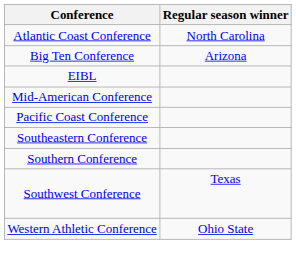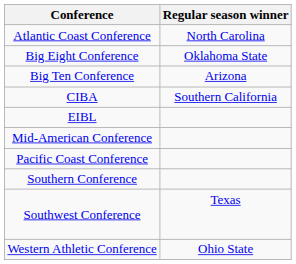 <table class="wikitable" style="text-align:center;">
 <tr>
 <th>Conference</th>
 <th>Regular season winner</th>
 </tr>
 <tr>
 <td><a href='#'>Atlantic Coast Conference</a></td>
 <td><a href='#'>North Carolina</a></td>
 </tr>
 <tr>
+<td><a href='#'>Big Eight Conference</a></td>
+<td><a href='#'>Oklahoma State</a></td>
+</tr>
+<tr>
 <td><a href='#'>Big Ten Conference</a></td>
 <td><a href='#'>Arizona</a></td>
+</tr>
+<tr>
+<td><a href='#'>CIBA</a></td>
+<td><a href='#'>Southern California</a></td>
 </tr>
 <tr>
 <td><a href='#'>EIBL</a></td>
 <td></td>
 </tr>
 <tr>
 <td><a href='#'>Mid-American Conference</a></td>
 <td></td>
 </tr>
 <tr>
 <td><a href='#'>Pacific Coast Conference</a></td>
-<td></td>
-</tr>
-<tr>
-<td><a href='#'>Southeastern Conference</a></td>
 <td></td>
 </tr>
 <tr>
 <td><a href='#'>Southern Conference</a></td>
 <td></td>
 </tr>
 <tr>
 <td><a href='#'>Southwest Conference</a></td>
 <td><a href='#'>Texas</a><br><br><br></td>
 </tr>
 <tr>
 <td><a href='#'>Western Athletic Conference</a></td>
 <td><a href='#'>Ohio State</a></td>
 </tr>
 </table>
